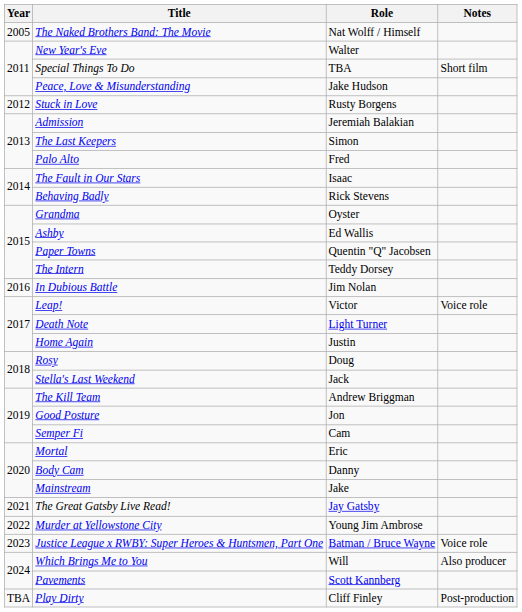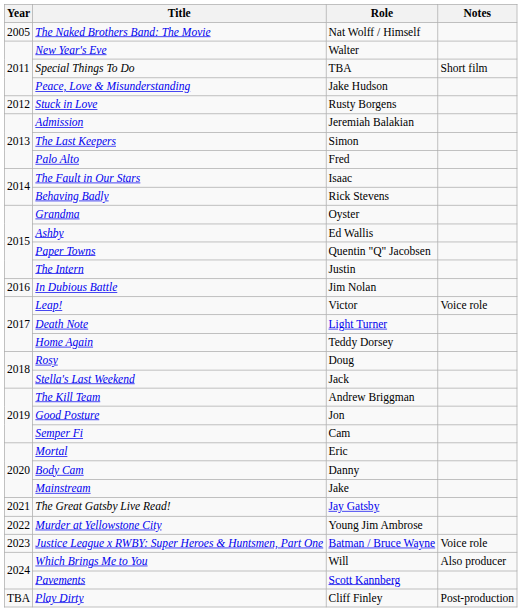 <table class="wikitable sortable">
 <tr>
 <th>Year</th>
 <th>Title</th>
 <th>Role</th>
 <th>Notes</th>
 </tr>
 <tr>
 <td>2005</td>
 <td><em><a href='#'>The Naked Brothers Band: The Movie</a></em></td>
 <td>Nat Wolff / Himself</td>
 <td></td>
 </tr>
 <tr>
 <td rowspan="3">2011</td>
 <td><em><a href='#'>New Year's Eve</a></em></td>
 <td>Walter</td>
 <td></td>
 </tr>
 <tr>
 <td><em>Special Things To Do</em></td>
 <td>TBA</td>
 <td>Short film</td>
 </tr>
 <tr>
 <td><em><a href='#'>Peace, Love & Misunderstanding</a></em></td>
 <td>Jake Hudson</td>
 <td></td>
 </tr>
 <tr>
 <td>2012</td>
 <td><em><a href='#'>Stuck in Love</a></em></td>
 <td>Rusty Borgens</td>
 <td></td>
 </tr>
 <tr>
 <td rowspan="3">2013</td>
 <td><em><a href='#'>Admission</a></em></td>
 <td>Jeremiah Balakian</td>
 <td></td>
 </tr>
 <tr>
 <td><em><a href='#'>The Last Keepers</a></em></td>
 <td>Simon</td>
 <td></td>
 </tr>
 <tr>
 <td><em><a href='#'>Palo Alto</a></em></td>
 <td>Fred</td>
 <td></td>
 </tr>
 <tr>
 <td rowspan="2">2014</td>
 <td><em><a href='#'>The Fault in Our Stars</a></em></td>
 <td>Isaac</td>
 <td></td>
 </tr>
 <tr>
 <td><em><a href='#'>Behaving Badly</a></em></td>
 <td>Rick Stevens</td>
 <td></td>
 </tr>
 <tr>
 <td rowspan="4">2015</td>
 <td><em><a href='#'>Grandma</a></em></td>
 <td>Oyster</td>
 <td></td>
 </tr>
 <tr>
 <td><em><a href='#'>Ashby</a></em></td>
 <td>Ed Wallis</td>
 <td></td>
 </tr>
 <tr>
 <td><em><a href='#'>Paper Towns</a></em></td>
 <td>Quentin "Q" Jacobsen</td>
 <td></td>
 </tr>
 <tr>
 <td><em><a href='#'>The Intern</a></em></td>
-<td>Teddy Dorsey</td>
+<td>Justin</td>
 <td></td>
 </tr>
 <tr>
 <td>2016</td>
 <td><em><a href='#'>In Dubious Battle</a></em></td>
 <td>Jim Nolan</td>
 <td></td>
 </tr>
 <tr>
 <td rowspan="3">2017</td>
 <td><em><a href='#'>Leap!</a></em></td>
 <td>Victor</td>
 <td>Voice role</td>
 </tr>
 <tr>
 <td><em><a href='#'>Death Note</a></em></td>
 <td><a href='#'>Light Turner</a></td>
 <td></td>
 </tr>
 <tr>
 <td><em><a href='#'>Home Again</a></em></td>
-<td>Justin</td>
+<td>Teddy Dorsey</td>
 <td></td>
 </tr>
 <tr>
 <td rowspan="2">2018</td>
 <td><em><a href='#'>Rosy</a></em></td>
 <td>Doug</td>
 <td></td>
 </tr>
 <tr>
 <td><em><a href='#'>Stella's Last Weekend</a></em></td>
 <td>Jack</td>
 <td></td>
 </tr>
 <tr>
 <td rowspan="3">2019</td>
 <td><em><a href='#'>The Kill Team</a></em></td>
 <td>Andrew Briggman</td>
 <td></td>
 </tr>
 <tr>
 <td><em><a href='#'>Good Posture</a></em></td>
 <td>Jon</td>
 <td></td>
 </tr>
 <tr>
 <td><em><a href='#'>Semper Fi</a></em></td>
 <td>Cam</td>
 <td></td>
 </tr>
 <tr>
 <td rowspan="3">2020</td>
 <td><em><a href='#'>Mortal</a></em></td>
 <td>Eric</td>
 <td></td>
 </tr>
 <tr>
 <td><em><a href='#'>Body Cam</a></em></td>
 <td>Danny</td>
 <td></td>
 </tr>
 <tr>
 <td><em><a href='#'>Mainstream</a></em></td>
 <td>Jake</td>
 <td></td>
 </tr>
 <tr>
 <td>2021</td>
 <td><em>The Great Gatsby Live Read!</em></td>
 <td><a href='#'>Jay Gatsby</a></td>
 <td></td>
 </tr>
 <tr>
 <td>2022</td>
 <td><em><a href='#'>Murder at Yellowstone City</a></em></td>
 <td>Young Jim Ambrose</td>
 <td></td>
 </tr>
 <tr>
 <td>2023</td>
 <td><em><a href='#'>Justice League x RWBY: Super Heroes & Huntsmen, Part One</a></em></td>
 <td><a href='#'>Batman / Bruce Wayne</a></td>
 <td>Voice role</td>
 </tr>
 <tr>
 <td rowspan="2">2024</td>
 <td><em><a href='#'>Which Brings Me to You</a></em></td>
 <td>Will</td>
 <td>Also producer</td>
 </tr>
 <tr>
 <td><em><a href='#'>Pavements</a></em></td>
 <td><a href='#'>Scott Kannberg</a></td>
 <td></td>
 </tr>
 <tr>
 <td>TBA</td>
 <td><em><a href='#'>Play Dirty</a></em></td>
 <td>Cliff Finley</td>
 <td>Post-production</td>
 </tr>
 </table>
